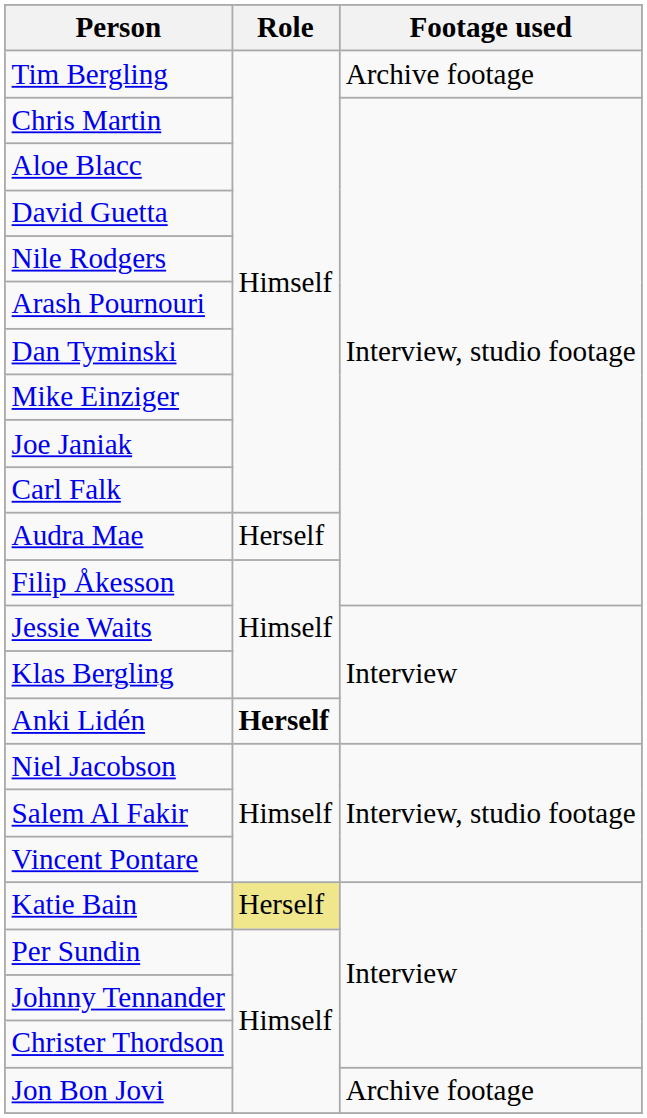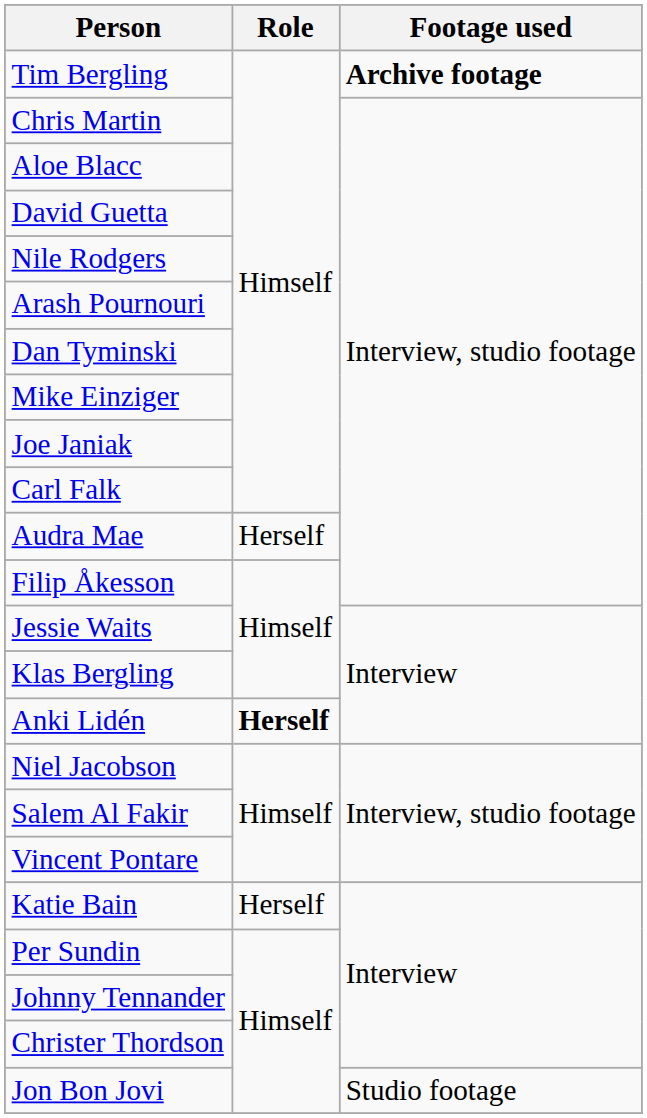 <table class="wikitable">
 <tr>
 <th>Person</th>
 <th>Role</th>
 <th>Footage used</th>
 </tr>
 <tr>
 <td><a href='#'>Tim Bergling</a></td>
 <td rowspan="10">Himself</td>
-<td>Archive footage</td>
+<td><strong>Archive footage</strong></td>
 </tr>
 <tr>
 <td><a href='#'>Chris Martin</a></td>
 <td rowspan="11">Interview, studio footage</td>
 </tr>
 <tr>
 <td><a href='#'>Aloe Blacc</a></td>
 </tr>
 <tr>
 <td><a href='#'>David Guetta</a></td>
 </tr>
 <tr>
 <td><a href='#'>Nile Rodgers</a></td>
 </tr>
 <tr>
 <td><a href='#'>Arash Pournouri</a></td>
 </tr>
 <tr>
 <td><a href='#'>Dan Tyminski</a></td>
 </tr>
 <tr>
 <td><a href='#'>Mike Einziger</a></td>
 </tr>
 <tr>
 <td><a href='#'>Joe Janiak</a></td>
 </tr>
 <tr>
 <td><a href='#'>Carl Falk</a></td>
 </tr>
 <tr>
 <td><a href='#'>Audra Mae</a></td>
 <td>Herself</td>
 </tr>
 <tr>
 <td><a href='#'>Filip Åkesson</a></td>
 <td rowspan="3">Himself</td>
 </tr>
 <tr>
 <td><a href='#'>Jessie Waits</a></td>
 <td rowspan="3">Interview</td>
 </tr>
 <tr>
 <td><a href='#'>Klas Bergling</a></td>
 </tr>
 <tr>
 <td><a href='#'>Anki Lidén</a></td>
 <td><strong>Herself</strong></td>
 </tr>
 <tr>
 <td><a href='#'>Niel Jacobson</a></td>
 <td rowspan="3">Himself</td>
 <td rowspan="3">Interview, studio footage</td>
 </tr>
 <tr>
 <td><a href='#'>Salem Al Fakir</a></td>
 </tr>
 <tr>
 <td><a href='#'>Vincent Pontare</a></td>
 </tr>
 <tr>
 <td><a href='#'>Katie Bain</a></td>
-<td style="background: khaki;">Herself</td>
+<td>Herself</td>
 <td rowspan="4">Interview</td>
 </tr>
 <tr>
 <td><a href='#'>Per Sundin</a></td>
 <td rowspan="4">Himself</td>
 </tr>
 <tr>
 <td><a href='#'>Johnny Tennander</a></td>
 </tr>
 <tr>
 <td><a href='#'>Christer Thordson</a></td>
 </tr>
 <tr>
 <td><a href='#'>Jon Bon Jovi</a></td>
-<td>Archive footage</td>
+<td rowspan="1">Studio footage</td>
 </tr>
 <tr>
 </tr>
 </table>
